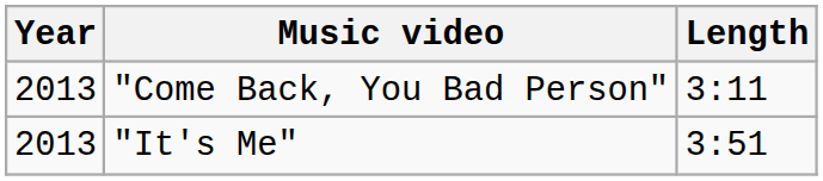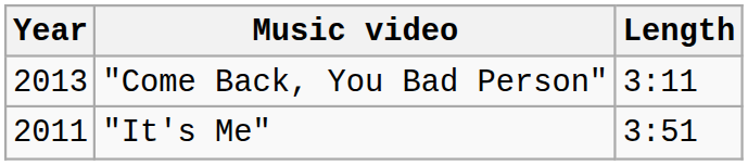 <table class="wikitable">
 <tr>
 <th scope="col">Year</th>
 <th>Music video</th>
 <th>Length</th>
 </tr>
 <tr>
 <td>2013</td>
 <td>"Come Back, You Bad Person"</td>
 <td>3:11</td>
 </tr>
 <tr>
-<td>2013</td>
+<td>2011</td>
 <td>"It's Me"</td>
 <td>3:51</td>
 </tr>
 </table>
